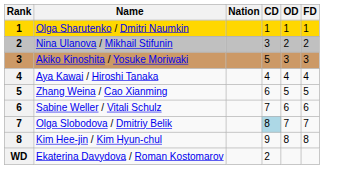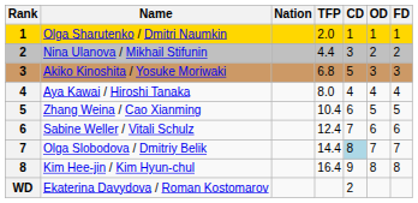 <table class="wikitable sortable">
 <tr>
 <th>Rank</th>
 <th>Name</th>
 <th>Nation</th>
+<th>TFP</th>
 <th>CD</th>
 <th>OD</th>
 <th>FD</th>
 </tr>
 <tr bgcolor="gold">
 <td align="center"><strong>1</strong></td>
 <td><a href='#'>Olga Sharutenko</a> / <a href='#'>Dmitri Naumkin</a></td>
 <td></td>
+<td>2.0</td>
 <td>1</td>
 <td>1</td>
 <td>1</td>
 </tr>
 <tr bgcolor="silver">
 <td align="center"><strong>2</strong></td>
 <td><a href='#'>Nina Ulanova</a> / <a href='#'>Mikhail Stifunin</a></td>
 <td></td>
+<td>4.4</td>
 <td>3</td>
 <td>2</td>
 <td>2</td>
 </tr>
 <tr bgcolor="cc9966">
 <td align="center"><strong>3</strong></td>
 <td><a href='#'>Akiko Kinoshita</a> / <a href='#'>Yosuke Moriwaki</a></td>
 <td></td>
+<td>6.8</td>
 <td>5</td>
 <td>3</td>
 <td>3</td>
 </tr>
 <tr>
 <th>4</th>
 <td><a href='#'>Aya Kawai</a> / <a href='#'>Hiroshi Tanaka</a></td>
 <td></td>
+<td>8.0</td>
 <td>4</td>
 <td>4</td>
 <td>4</td>
 </tr>
 <tr>
 <th>5</th>
 <td><a href='#'>Zhang Weina</a> / <a href='#'>Cao Xianming</a></td>
 <td></td>
+<td>10.4</td>
 <td>6</td>
 <td>5</td>
 <td>5</td>
 </tr>
 <tr>
 <th>6</th>
 <td><a href='#'>Sabine Weller</a> / <a href='#'>Vitali Schulz</a></td>
 <td></td>
+<td>12.4</td>
 <td>7</td>
 <td>6</td>
 <td>6</td>
 </tr>
 <tr>
 <th>7</th>
 <td><a href='#'>Olga Slobodova</a> / <a href='#'>Dmitriy Belik</a></td>
 <td></td>
+<td>14.4</td>
 <td style="background: lightblue;">8</td>
 <td>7</td>
 <td>7</td>
 </tr>
 <tr>
 <th>8</th>
 <td><a href='#'>Kim Hee-jin</a> / <a href='#'>Kim Hyun-chul</a></td>
 <td></td>
+<td>16.4</td>
 <td>9</td>
 <td>8</td>
 <td>8</td>
 </tr>
 <tr>
 <th>WD</th>
 <td><a href='#'>Ekaterina Davydova</a> / <a href='#'>Roman Kostomarov</a></td>
 <td></td>
+<td></td>
 <td>2</td>
 <td></td>
 <td></td>
 </tr>
 </table>
